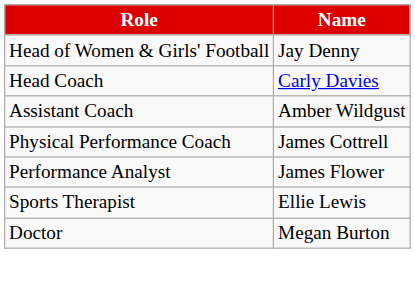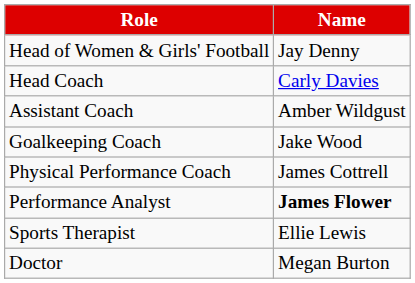 <table class="wikitable" summary="List of Nottingham Forest Women's staff" colwidth=200px>
 <tr>
 <th style="background:#d00; color:#FFFFFF;" scope="col">Role</th>
 <th style="background:#d00; color:#FFFFFF;" scope="col">Name</th>
 </tr>
 <tr>
 <td>Head of Women & Girls' Football</td>
 <td>Jay Denny</td>
 </tr>
 <tr>
 <td>Head Coach</td>
 <td><a href='#'>Carly Davies</a></td>
 </tr>
 <tr>
 <td>Assistant Coach</td>
 <td>Amber Wildgust</td>
 </tr>
 <tr>
+<td>Goalkeeping Coach</td>
+<td>Jake Wood</td>
+</tr>
+<tr>
 <td>Physical Performance Coach</td>
 <td>James Cottrell</td>
 </tr>
 <tr>
 <td>Performance Analyst</td>
-<td>James Flower</td>
+<td><strong>James Flower</strong></td>
 </tr>
 <tr>
 <td>Sports Therapist</td>
 <td>Ellie Lewis</td>
 </tr>
 <tr>
 <td>Doctor</td>
 <td>Megan Burton</td>
 </tr>
 </table>
